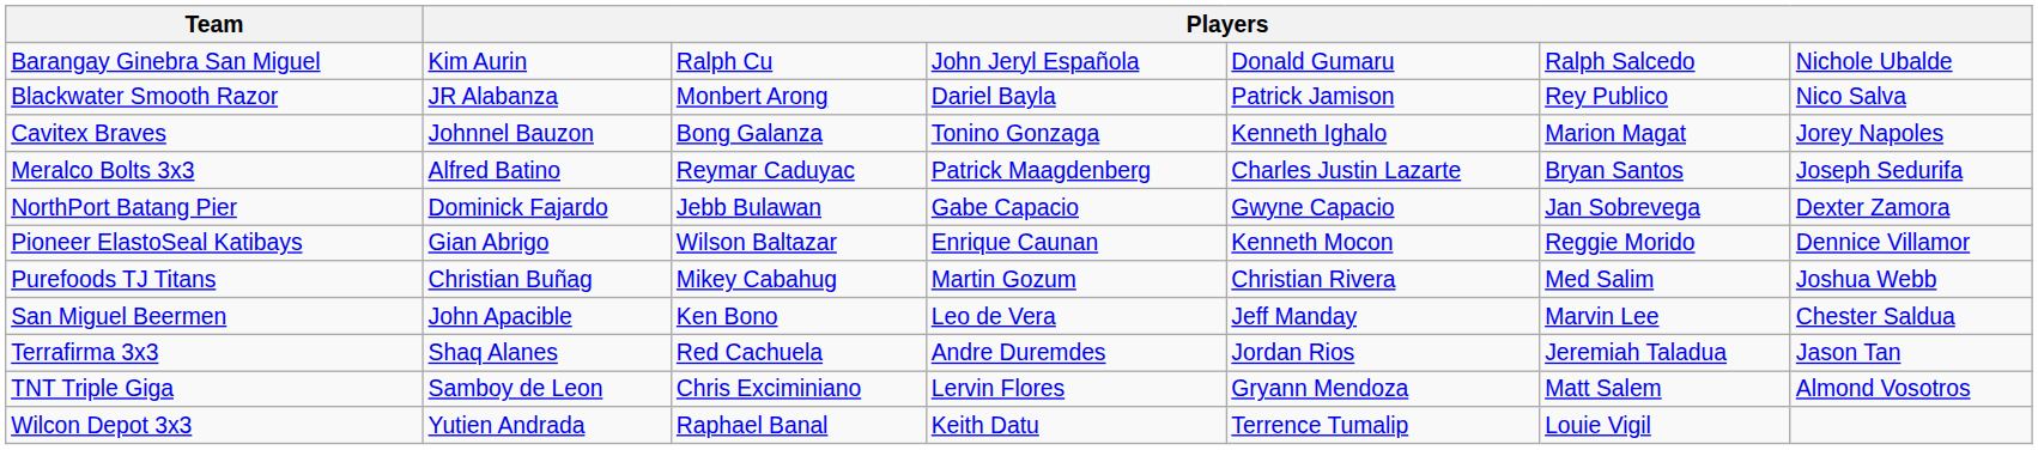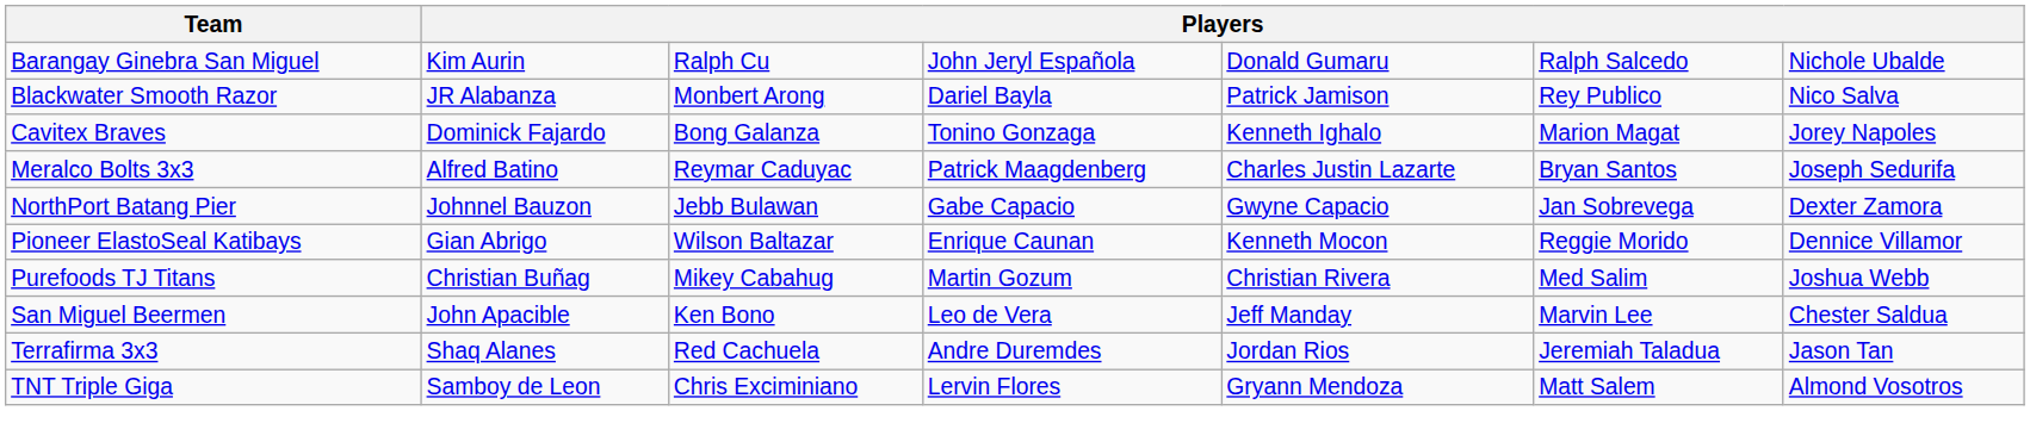 <table class="wikitable" style="font-size:90%; width:100%">
 <tr>
 <th>Team</th>
 <th colspan="6">Players</th>
 </tr>
 <tr>
 <td><a href='#'>Barangay Ginebra San Miguel</a></td>
 <td><a href='#'>Kim Aurin</a></td>
 <td><a href='#'>Ralph Cu</a></td>
 <td><a href='#'>John Jeryl Española</a></td>
 <td><a href='#'>Donald Gumaru</a></td>
 <td><a href='#'>Ralph Salcedo</a></td>
 <td><a href='#'>Nichole Ubalde</a></td>
 </tr>
 <tr>
 <td><a href='#'>Blackwater Smooth Razor</a></td>
 <td><a href='#'>JR Alabanza</a></td>
 <td><a href='#'>Monbert Arong</a></td>
 <td><a href='#'>Dariel Bayla</a></td>
 <td><a href='#'>Patrick Jamison</a></td>
 <td><a href='#'>Rey Publico</a></td>
 <td><a href='#'>Nico Salva</a></td>
 </tr>
 <tr>
 <td><a href='#'>Cavitex Braves</a></td>
-<td><a href='#'>Johnnel Bauzon</a></td>
+<td><a href='#'>Dominick Fajardo</a></td>
 <td><a href='#'>Bong Galanza</a></td>
 <td><a href='#'>Tonino Gonzaga</a></td>
 <td><a href='#'>Kenneth Ighalo</a></td>
 <td><a href='#'>Marion Magat</a></td>
 <td><a href='#'>Jorey Napoles</a></td>
 </tr>
 <tr>
 <td><a href='#'>Meralco Bolts 3x3</a></td>
 <td><a href='#'>Alfred Batino</a></td>
 <td><a href='#'>Reymar Caduyac</a></td>
 <td><a href='#'>Patrick Maagdenberg</a></td>
 <td><a href='#'>Charles Justin Lazarte</a></td>
 <td><a href='#'>Bryan Santos</a></td>
 <td><a href='#'>Joseph Sedurifa</a></td>
 </tr>
 <tr>
 <td><a href='#'>NorthPort Batang Pier</a></td>
-<td><a href='#'>Dominick Fajardo</a></td>
+<td><a href='#'>Johnnel Bauzon</a></td>
 <td><a href='#'>Jebb Bulawan</a></td>
 <td><a href='#'>Gabe Capacio</a></td>
 <td><a href='#'>Gwyne Capacio</a></td>
 <td><a href='#'>Jan Sobrevega</a></td>
 <td><a href='#'>Dexter Zamora</a></td>
 </tr>
 <tr>
 <td><a href='#'>Pioneer ElastoSeal Katibays</a></td>
 <td><a href='#'>Gian Abrigo</a></td>
 <td><a href='#'>Wilson Baltazar</a></td>
 <td><a href='#'>Enrique Caunan</a></td>
 <td><a href='#'>Kenneth Mocon</a></td>
 <td><a href='#'>Reggie Morido</a></td>
 <td><a href='#'>Dennice Villamor</a></td>
 </tr>
 <tr>
 <td><a href='#'>Purefoods TJ Titans</a></td>
 <td><a href='#'>Christian Buñag</a></td>
 <td><a href='#'>Mikey Cabahug</a></td>
 <td><a href='#'>Martin Gozum</a></td>
 <td><a href='#'>Christian Rivera</a></td>
 <td><a href='#'>Med Salim</a></td>
 <td><a href='#'>Joshua Webb</a></td>
 </tr>
 <tr>
 <td><a href='#'>San Miguel Beermen</a></td>
 <td><a href='#'>John Apacible</a></td>
 <td><a href='#'>Ken Bono</a></td>
 <td><a href='#'>Leo de Vera</a></td>
 <td><a href='#'>Jeff Manday</a></td>
 <td><a href='#'>Marvin Lee</a></td>
 <td><a href='#'>Chester Saldua</a></td>
 </tr>
 <tr>
 <td><a href='#'>Terrafirma 3x3</a></td>
 <td><a href='#'>Shaq Alanes</a></td>
 <td><a href='#'>Red Cachuela</a></td>
 <td><a href='#'>Andre Duremdes</a></td>
 <td><a href='#'>Jordan Rios</a></td>
 <td><a href='#'>Jeremiah Taladua</a></td>
 <td><a href='#'>Jason Tan</a></td>
 </tr>
 <tr>
 <td><a href='#'>TNT Triple Giga</a></td>
 <td><a href='#'>Samboy de Leon</a></td>
 <td><a href='#'>Chris Exciminiano</a></td>
 <td><a href='#'>Lervin Flores</a></td>
 <td><a href='#'>Gryann Mendoza</a></td>
 <td><a href='#'>Matt Salem</a></td>
 <td><a href='#'>Almond Vosotros</a></td>
 </tr>
-<tr>
-<td><a href='#'>Wilcon Depot 3x3</a></td>
-<td><a href='#'>Yutien Andrada</a></td>
-<td><a href='#'>Raphael Banal</a></td>
-<td><a href='#'>Keith Datu</a></td>
-<td><a href='#'>Terrence Tumalip</a></td>
-<td><a href='#'>Louie Vigil</a></td>
-<td></td>
-</tr>
 </table>
